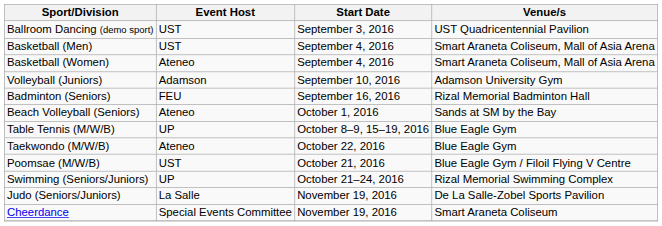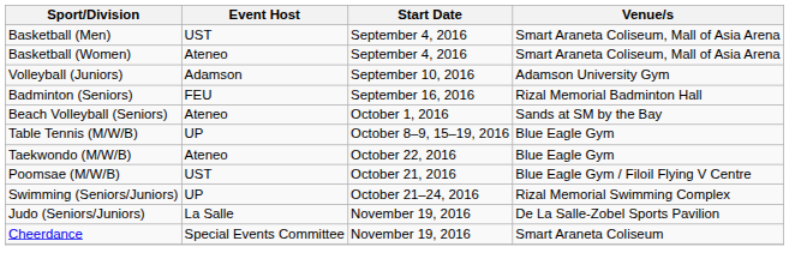 <table class="wikitable" style="text-align:left; line-height:16px; width:auto;">
 <tr>
 <th>Sport/Division</th>
 <th>Event Host</th>
 <th>Start Date</th>
 <th>Venue/s</th>
-</tr>
-<tr>
-<td> Ballroom Dancing <small>(demo sport)</small></td>
-<td>UST</td>
-<td>September 3, 2016</td>
-<td>UST Quadricentennial Pavilion</td>
 </tr>
 <tr>
 <td> Basketball (Men)</td>
 <td>UST</td>
 <td>September 4, 2016</td>
 <td>Smart Araneta Coliseum, Mall of Asia Arena</td>
 </tr>
 <tr>
 <td> Basketball (Women)</td>
 <td>Ateneo</td>
 <td>September 4, 2016</td>
 <td>Smart Araneta Coliseum, Mall of Asia Arena</td>
 </tr>
 <tr>
 <td> Volleyball (Juniors)</td>
 <td>Adamson</td>
 <td>September 10, 2016</td>
 <td>Adamson University Gym</td>
 </tr>
 <tr>
 <td> Badminton (Seniors)</td>
 <td>FEU</td>
 <td>September 16, 2016</td>
 <td>Rizal Memorial Badminton Hall</td>
 </tr>
 <tr>
 <td> Beach Volleyball (Seniors)</td>
 <td>Ateneo</td>
 <td>October 1, 2016</td>
 <td>Sands at SM by the Bay</td>
 </tr>
 <tr>
 <td> Table Tennis (M/W/B)</td>
 <td>UP</td>
 <td>October 8–9, 15–19, 2016</td>
 <td>Blue Eagle Gym</td>
 </tr>
 <tr>
 <td> Taekwondo (M/W/B)</td>
 <td>Ateneo</td>
 <td>October 22, 2016</td>
 <td>Blue Eagle Gym</td>
 </tr>
 <tr>
 <td> Poomsae (M/W/B)</td>
 <td>UST</td>
 <td>October 21, 2016</td>
 <td>Blue Eagle Gym / Filoil Flying V Centre</td>
 </tr>
 <tr>
 <td> Swimming (Seniors/Juniors)</td>
 <td>UP</td>
 <td>October 21–24, 2016</td>
 <td>Rizal Memorial Swimming Complex</td>
 </tr>
 <tr>
 <td> Judo (Seniors/Juniors)</td>
 <td>La Salle</td>
 <td>November 19, 2016</td>
 <td>De La Salle-Zobel Sports Pavilion</td>
 </tr>
 <tr>
 <td> <a href='#'>Cheerdance</a></td>
 <td>Special Events Committee</td>
 <td>November 19, 2016</td>
 <td>Smart Araneta Coliseum</td>
 </tr>
 <tr>
 </tr>
 </table>
